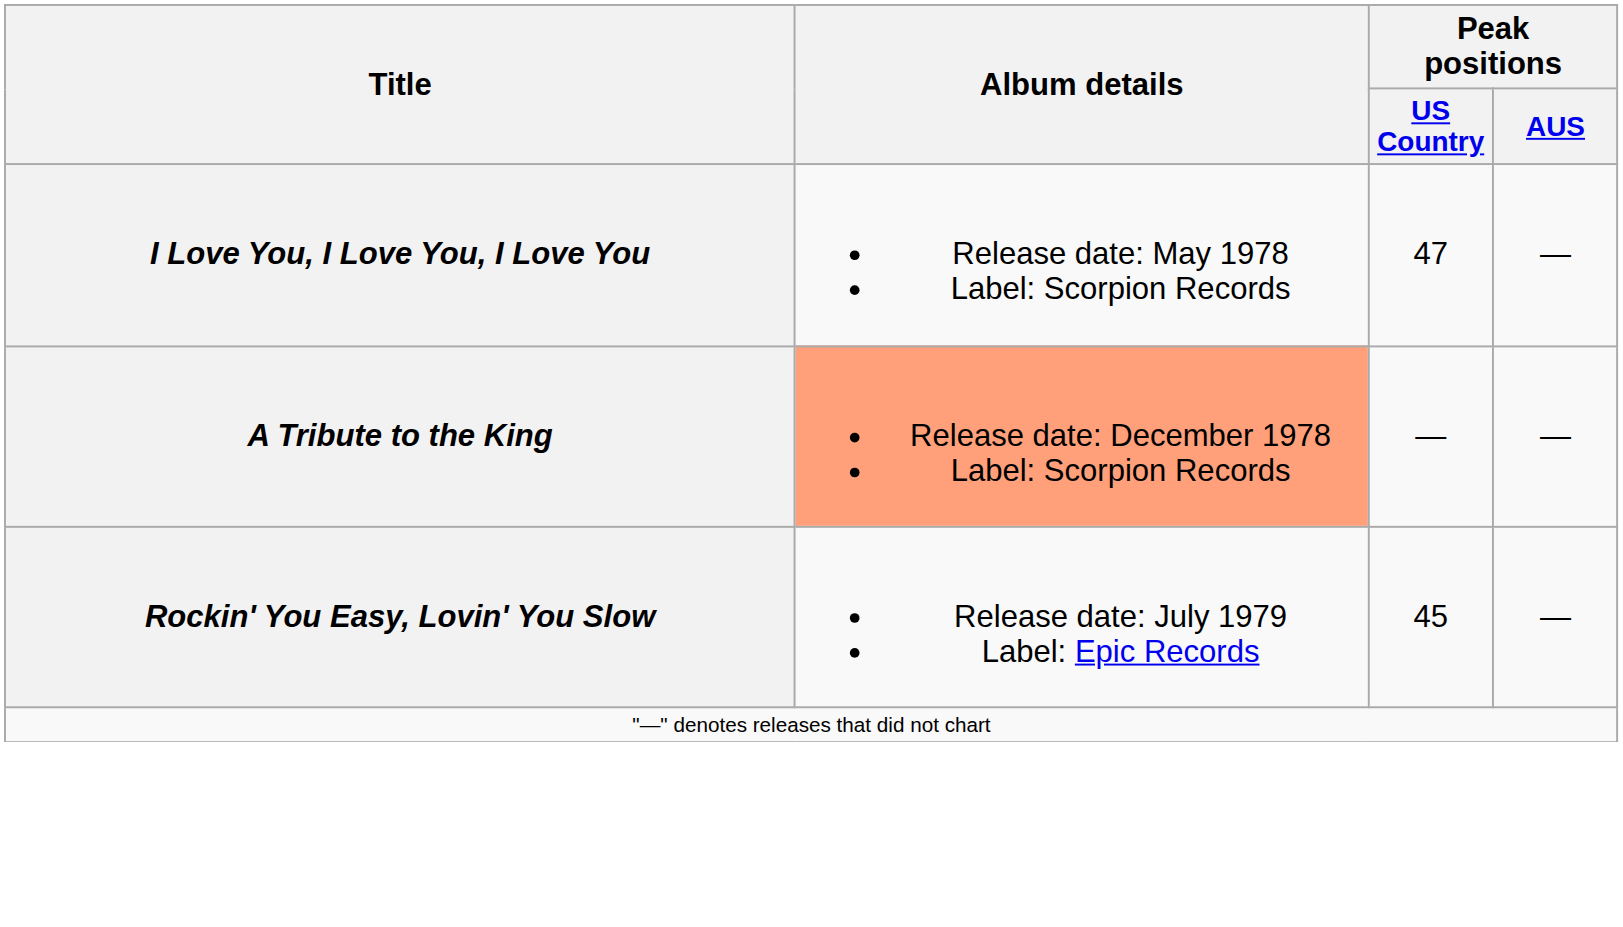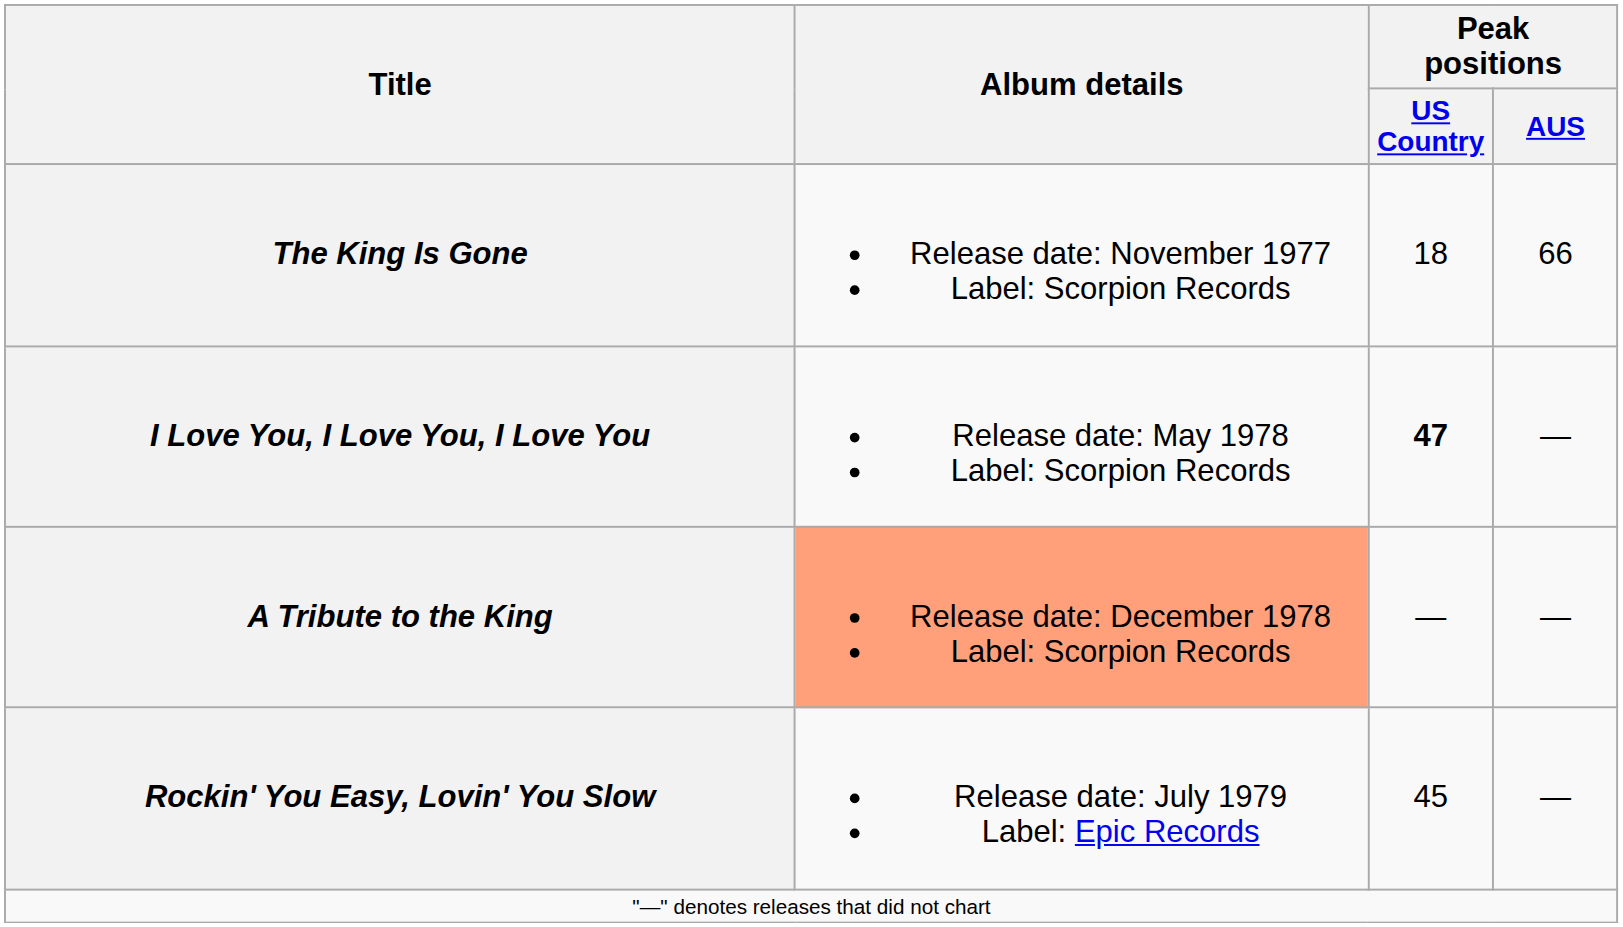 <table class="wikitable plainrowheaders" style="text-align:center;">
 <tr>
 <th rowspan="2" style="width:25em;">Title</th>
 <th rowspan="2" style="width:18em;">Album details</th>
 <th colspan="2">Peak<br>positions</th>
 </tr>
 <tr>
 <th style="width:4em;font-size:90%;"><a href='#'>US Country</a></th>
 <th style="width:4em;font-size:90%;"><a href='#'>AUS</a></th>
 </tr>
 <tr>
+<th scope="row"><em>The King Is Gone</em></th>
+<td><br><ul><li>Release date: November 1977</li><li>Label: Scorpion Records</li></ul></td>
+<td>18</td>
+<td>66</td>
+</tr>
+<tr>
 <th scope="row"><em>I Love You, I Love You, I Love You</em></th>
 <td><br><ul><li>Release date: May 1978</li><li>Label: Scorpion Records</li></ul></td>
-<td>47</td>
+<td><strong>47</strong></td>
 <td>—</td>
 </tr>
 <tr>
 <th scope="row"><em>A Tribute to the King</em></th>
 <td style="background: lightsalmon;"><br><ul><li>Release date: December 1978</li><li>Label: Scorpion Records</li></ul></td>
 <td>—</td>
 <td>—</td>
 </tr>
 <tr>
 <th scope="row"><em>Rockin' You Easy, Lovin' You Slow</em></th>
 <td><br><ul><li>Release date: July 1979</li><li>Label: <a href='#'>Epic Records</a></li></ul></td>
 <td>45</td>
 <td>—</td>
 </tr>
 <tr>
 <td colspan="4" style="font-size:8pt">"—" denotes releases that did not chart</td>
 </tr>
 </table>
